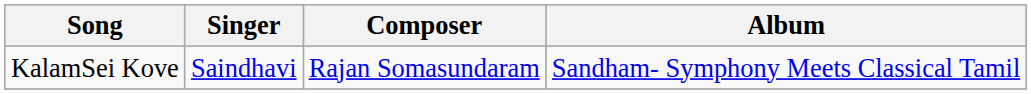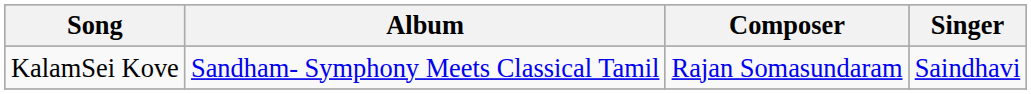 <table class="wikitable">
 <tr>
 <th>Song</th>
+<th>Album</th>
+<th>Composer</th>
 <th>Singer</th>
-<th>Composer</th>
-<th>Album</th>
 </tr>
 <tr>
 <td>KalamSei Kove</td>
+<td><a href='#'>Sandham- Symphony Meets Classical Tamil</a></td>
+<td><a href='#'>Rajan Somasundaram</a></td>
 <td><a href='#'>Saindhavi</a></td>
-<td><a href='#'>Rajan Somasundaram</a></td>
-<td><a href='#'>Sandham- Symphony Meets Classical Tamil</a></td>
 </tr>
 </table>
